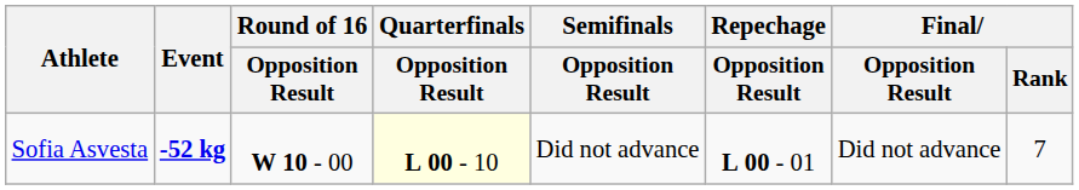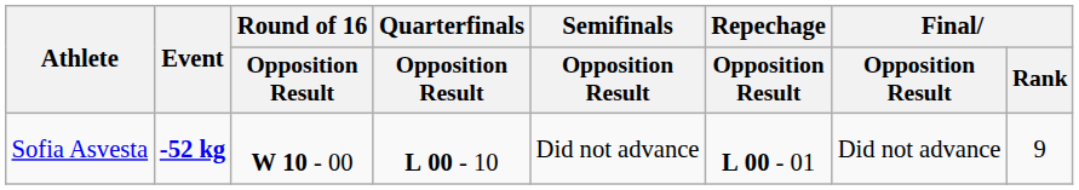 <table class="wikitable" style="font-size:90%;">
 <tr>
 <th rowspan=2>Athlete</th>
 <th rowspan=2>Event</th>
 <th>Round of 16</th>
 <th>Quarterfinals</th>
 <th>Semifinals</th>
 <th>Repechage</th>
 <th colspan=2>Final/</th>
 </tr>
 <tr style="font-size:95%">
 <th>Opposition<br>Result</th>
 <th>Opposition<br>Result</th>
 <th>Opposition<br>Result</th>
 <th>Opposition<br>Result</th>
 <th>Opposition<br>Result</th>
 <th>Rank</th>
 </tr>
 <tr align=center>
 <td align=left><a href='#'>Sofia Asvesta</a></td>
 <td align=left><strong><a href='#'>-52 kg</a></strong></td>
 <td><br><strong>W</strong> <strong>10</strong> - 00</td>
-<td style="background: lightyellow;"><br><strong>L</strong> <strong>00</strong> - 10</td>
+<td><br><strong>L</strong> <strong>00</strong> - 10</td>
 <td>Did not advance</td>
 <td><br><strong>L</strong> <strong>00</strong> - 01</td>
 <td>Did not advance</td>
-<td>7</td>
+<td>9</td>
 </tr>
 </table>
